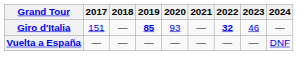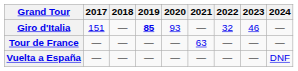 <table class="wikitable plainrowheaders">
 <tr>
 <th scope="col"><a href='#'>Grand Tour</a></th>
 <th scope="col">2017</th>
 <th scope="col">2018</th>
 <th scope="col">2019</th>
 <th scope="col">2020</th>
 <th scope="col">2021</th>
 <th scope="col">2022</th>
 <th scope="col">2023</th>
 <th scope="col">2024</th>
 </tr>
 <tr style="text-align:center;">
 <th scope="row"> <a href='#'>Giro d'Italia</a></th>
 <td><a href='#'>151</a></td>
 <td>—</td>
 <td><strong><a href='#'>85</a></strong></td>
 <td><a href='#'>93</a></td>
 <td>—</td>
-<td><strong><a href='#'>32</a></strong></td>
+<td><a href='#'>32</a></td>
 <td><a href='#'>46</a></td>
+<td>—</td>
+</tr>
+<tr style="text-align:center;">
+<th scope="row"> <a href='#'>Tour de France</a></th>
+<td>—</td>
+<td>—</td>
+<td>—</td>
+<td>—</td>
+<td><a href='#'>63</a></td>
+<td>—</td>
+<td>—</td>
 <td>—</td>
 </tr>
 <tr style="text-align:center;">
 <th scope="row"> <a href='#'>Vuelta a España</a></th>
 <td>—</td>
 <td>—</td>
 <td>—</td>
 <td>—</td>
 <td>—</td>
 <td>—</td>
 <td>—</td>
 <td><a href='#'>DNF</a></td>
 </tr>
 </table>
